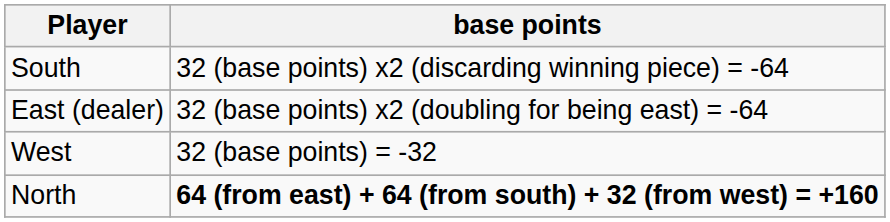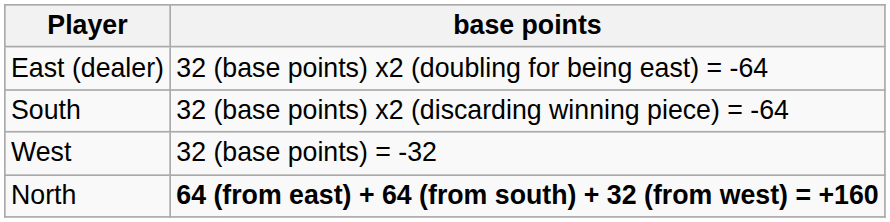 <table class="wikitable">
 <tr>
 <th>Player</th>
 <th>base points</th>
 </tr>
 <tr>
+<td>East (dealer)</td>
+<td>32 (base points) x2 (doubling for being east) = -64</td>
+</tr>
+<tr>
 <td>South</td>
 <td>32 (base points) x2 (discarding winning piece) = -64</td>
-</tr>
-<tr>
-<td>East (dealer)</td>
-<td>32 (base points) x2 (doubling for being east) = -64</td>
 </tr>
 <tr>
 <td>West</td>
 <td>32 (base points) = -32</td>
 </tr>
 <tr>
 <td>North</td>
 <td><strong>64 (from east) + 64 (from south) + 32 (from west) = +160</strong></td>
 </tr>
 </table>
